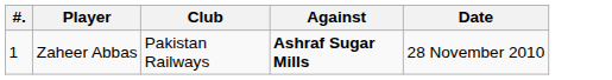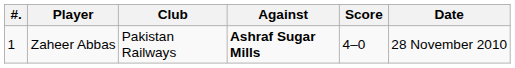 <table class="wikitable" style="text-align:left">
 <tr>
 <th width=20>#.</th>
 <th>Player</th>
 <th width=120>Club</th>
 <th width=125>Against</th>
+<th width=50>Score</th>
 <th>Date</th>
 </tr>
 <tr>
 <td>1</td>
 <td style="text-align:left;">Zaheer Abbas</td>
 <td style="text-align:left;">Pakistan Railways</td>
 <td><strong>Ashraf Sugar Mills</strong></td>
+<td style="text-align:left;">4–0</td>
 <td>28 November 2010</td>
 </tr>
 </table>
